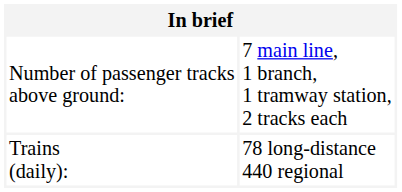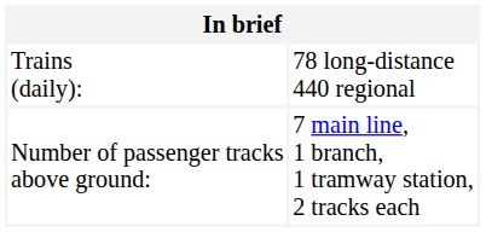 <table border="0" cellpadding="2" cellspacing="2"  style="float:left; margin-right:1em; background:#f3f3f3;">
 <tr>
 <th colspan="2">In brief</th>
 </tr>
 <tr style="background:#fff;">
+<td>Trains<br>(daily):</td>
+<td>78 long-distance<br>440 regional<br></td>
+</tr>
+<tr style="background:#fff;">
 <td>Number of passenger tracks<br>above ground:</td>
 <td>7 <a href='#'>main line</a>,<br>1 branch,<br>1 tramway station,<br> 2 tracks each</td>
 </tr>
-<tr style="background:#fff;">
-<td>Trains<br>(daily):</td>
-<td>78 long-distance<br>440 regional<br></td>
-</tr>
 </table>
